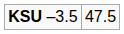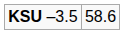 <table class="wikitable">
 <tr align="center">
 </tr>
 <tr align="center">
 <td><strong>KSU</strong> –3.5</td>
-<td>47.5</td>
+<td>58.6</td>
 </tr>
 </table>
